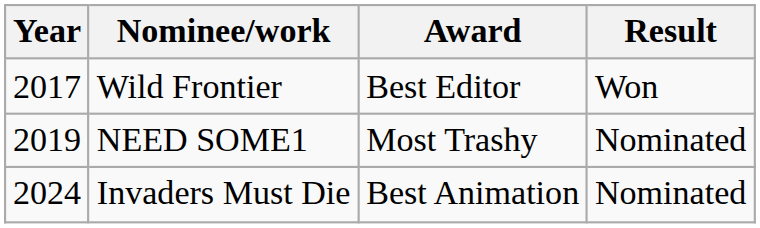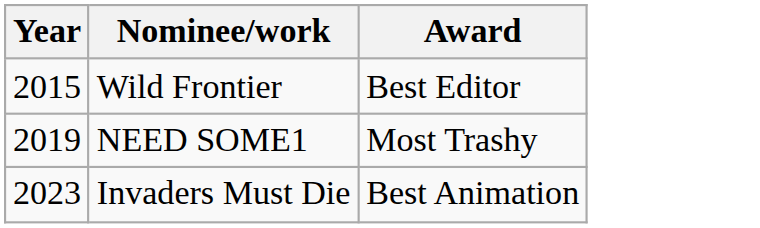 <table class="wikitable">
 <tr>
 <th>Year</th>
 <th>Nominee/work</th>
 <th>Award</th>
-<th>Result</th>
 </tr>
 <tr>
-<td>2017</td>
+<td>2015</td>
 <td>Wild Frontier</td>
 <td>Best Editor</td>
-<td>Won</td>
 </tr>
 <tr>
 <td>2019</td>
 <td>NEED SOME1</td>
 <td>Most Trashy</td>
-<td>Nominated</td>
 </tr>
 <tr>
-<td>2024</td>
+<td>2023</td>
 <td>Invaders Must Die</td>
 <td>Best Animation</td>
-<td>Nominated</td>
 </tr>
 </table>
